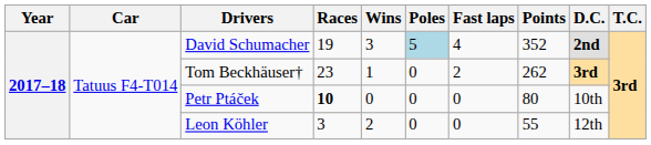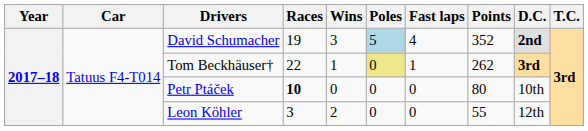 <table class="wikitable" style="font-size:85%">
 <tr>
 <th>Year</th>
 <th>Car</th>
 <th>Drivers</th>
 <th>Races</th>
 <th>Wins</th>
 <th>Poles</th>
 <th>Fast laps</th>
 <th>Points</th>
 <th>D.C.</th>
 <th>T.C.</th>
 </tr>
 <tr>
 <th rowspan="4"><a href='#'>2017–18</a></th>
 <td rowspan="4"><a href='#'>Tatuus F4-T014</a></td>
 <td> <a href='#'>David Schumacher</a></td>
 <td>19</td>
 <td>3</td>
 <td style="background: lightblue;">5</td>
 <td>4</td>
 <td>352</td>
 <td style="background:#DFDFDF;"><strong>2nd</strong></td>
 <td rowspan="4" style="background:#FFDF9F;"><strong>3rd</strong></td>
 </tr>
 <tr>
 <td> Tom Beckhäuser†</td>
-<td>23</td>
+<td>22</td>
 <td>1</td>
-<td>0</td>
-<td>2</td>
+<td style="background: khaki;">0</td>
+<td>1</td>
 <td>262</td>
 <td style="background:#FFDF9F;"><strong>3rd</strong></td>
 </tr>
 <tr>
 <td> <a href='#'>Petr Ptáček</a></td>
 <td><strong>10</strong></td>
 <td>0</td>
 <td>0</td>
 <td>0</td>
 <td>80</td>
 <td>10th</td>
 </tr>
 <tr>
 <td> <a href='#'>Leon Köhler</a></td>
 <td>3</td>
 <td>2</td>
 <td>0</td>
 <td>0</td>
 <td>55</td>
 <td>12th</td>
 </tr>
 </table>
